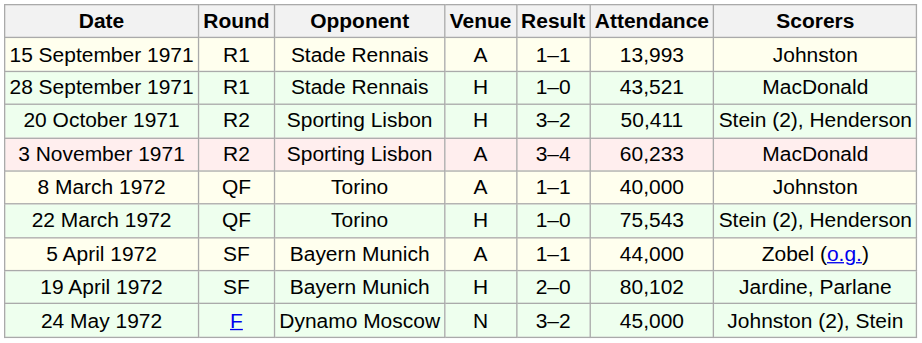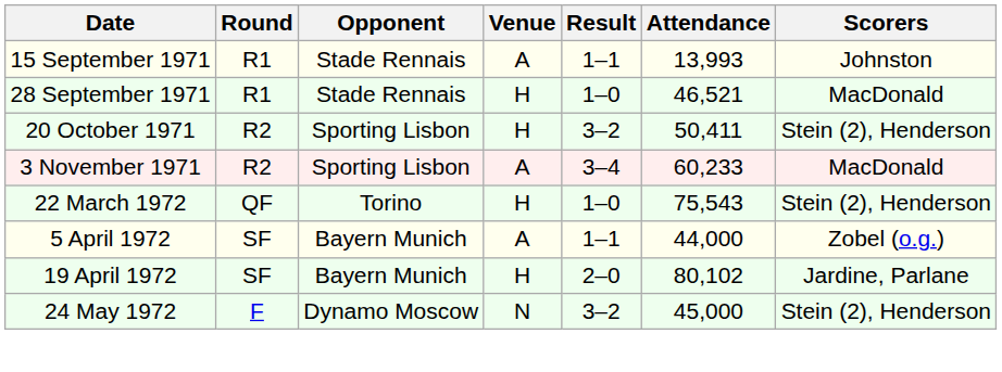 <table class="wikitable sortable" style="font-size:100%; text-align:center">
 <tr>
 <th>Date</th>
 <th>Round</th>
 <th>Opponent</th>
 <th>Venue</th>
 <th>Result</th>
 <th>Attendance</th>
 <th>Scorers</th>
 </tr>
 <tr bgcolor = "#FFFFEE">
 <td>15 September 1971</td>
 <td>R1</td>
 <td>Stade Rennais</td>
 <td>A</td>
 <td>1–1</td>
 <td>13,993</td>
 <td>Johnston</td>
 </tr>
 <tr bgcolor = "#EEFFEE">
 <td>28 September 1971</td>
 <td>R1</td>
 <td>Stade Rennais</td>
 <td>H</td>
 <td>1–0</td>
-<td>43,521</td>
+<td>46,521</td>
 <td>MacDonald</td>
 </tr>
 <tr bgcolor = "#EEFFEE">
 <td>20 October 1971</td>
 <td>R2</td>
 <td>Sporting Lisbon</td>
 <td>H</td>
 <td>3–2</td>
 <td>50,411</td>
 <td>Stein (2), Henderson</td>
 </tr>
 <tr bgcolor = "#FFEEEE">
 <td>3 November 1971</td>
 <td>R2</td>
 <td>Sporting Lisbon</td>
 <td>A</td>
 <td>3–4</td>
 <td>60,233</td>
 <td>MacDonald</td>
-</tr>
-<tr bgcolor = "#FFFFEE">
-<td>8 March 1972</td>
-<td>QF</td>
-<td>Torino</td>
-<td>A</td>
-<td>1–1</td>
-<td>40,000</td>
-<td>Johnston</td>
 </tr>
 <tr bgcolor = "#EEFFEE">
 <td>22 March 1972</td>
 <td>QF</td>
 <td>Torino</td>
 <td>H</td>
 <td>1–0</td>
 <td>75,543</td>
 <td>Stein (2), Henderson</td>
 </tr>
 <tr bgcolor = "#FFFFEE">
 <td>5 April 1972</td>
 <td>SF</td>
 <td>Bayern Munich</td>
 <td>A</td>
 <td>1–1</td>
 <td>44,000</td>
 <td>Zobel (<a href='#'>o.g.</a>)</td>
 </tr>
 <tr bgcolor = "#EEFFEE">
 <td>19 April 1972</td>
 <td>SF</td>
 <td>Bayern Munich</td>
 <td>H</td>
 <td>2–0</td>
 <td>80,102</td>
 <td>Jardine, Parlane</td>
 </tr>
 <tr bgcolor = "#EEFFEE">
 <td>24 May 1972</td>
 <td><a href='#'>F</a></td>
 <td>Dynamo Moscow</td>
 <td>N</td>
 <td>3–2</td>
 <td>45,000</td>
-<td>Johnston (2), Stein</td>
+<td>Stein (2), Henderson</td>
 </tr>
 </table>
